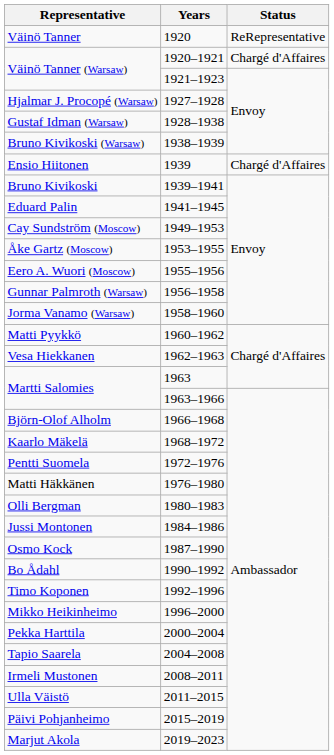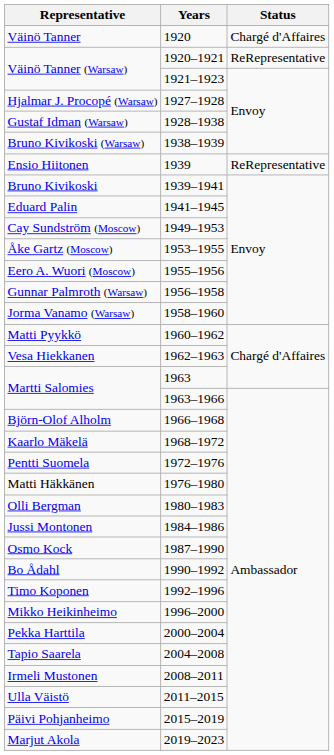 <table class="wikitable sortable">
 <tr>
 <th>Representative</th>
 <th>Years</th>
 <th>Status</th>
 </tr>
 <tr>
 <td><a href='#'>Väinö Tanner</a></td>
 <td>1920</td>
-<td>ReRepresentative</td>
+<td>Chargé d'Affaires</td>
 </tr>
 <tr>
 <td rowspan="2"><a href='#'>Väinö Tanner</a> <small>(<a href='#'>Warsaw</a>)</small></td>
 <td>1920–1921</td>
-<td>Chargé d'Affaires</td>
+<td>ReRepresentative</td>
 </tr>
 <tr>
 <td>1921–1923</td>
 <td rowspan="4">Envoy</td>
 </tr>
 <tr>
 <td><a href='#'>Hjalmar J. Procopé</a> <small>(<a href='#'>Warsaw</a>)</small></td>
 <td>1927–1928</td>
 </tr>
 <tr>
 <td><a href='#'>Gustaf Idman</a> <small>(<a href='#'>Warsaw</a>)</small></td>
 <td>1928–1938</td>
 </tr>
 <tr>
 <td><a href='#'>Bruno Kivikoski</a> <small>(<a href='#'>Warsaw</a>)</small></td>
 <td>1938–1939</td>
 </tr>
 <tr>
 <td><a href='#'>Ensio Hiitonen</a></td>
 <td>1939</td>
-<td>Chargé d'Affaires</td>
+<td>ReRepresentative</td>
 </tr>
 <tr>
 <td><a href='#'>Bruno Kivikoski</a></td>
 <td>1939–1941</td>
 <td rowspan="7">Envoy</td>
 </tr>
 <tr>
 <td><a href='#'>Eduard Palin</a></td>
 <td>1941–1945</td>
 </tr>
 <tr>
 <td><a href='#'>Cay Sundström</a> <small>(<a href='#'>Moscow</a>)</small></td>
 <td>1949–1953</td>
 </tr>
 <tr>
 <td><a href='#'>Åke Gartz</a> <small>(<a href='#'>Moscow</a>)</small></td>
 <td>1953–1955</td>
 </tr>
 <tr>
 <td><a href='#'>Eero A. Wuori</a> <small>(<a href='#'>Moscow</a>)</small></td>
 <td>1955–1956</td>
 </tr>
 <tr>
 <td><a href='#'>Gunnar Palmroth</a> <small>(<a href='#'>Warsaw</a>)</small></td>
 <td>1956–1958</td>
 </tr>
 <tr>
 <td><a href='#'>Jorma Vanamo</a> <small>(<a href='#'>Warsaw</a>)</small></td>
 <td>1958–1960</td>
 </tr>
 <tr>
 <td><a href='#'>Matti Pyykkö</a></td>
 <td>1960–1962</td>
 <td rowspan="3">Chargé d'Affaires</td>
 </tr>
 <tr>
 <td><a href='#'>Vesa Hiekkanen</a></td>
 <td>1962–1963</td>
 </tr>
 <tr>
 <td rowspan="2"><a href='#'>Martti Salomies</a></td>
 <td>1963</td>
 </tr>
 <tr>
 <td>1963–1966</td>
 <td rowspan="17">Ambassador</td>
 </tr>
 <tr>
 <td><a href='#'>Björn-Olof Alholm</a></td>
 <td>1966–1968</td>
 </tr>
 <tr>
 <td><a href='#'>Kaarlo Mäkelä</a></td>
 <td>1968–1972</td>
 </tr>
 <tr>
 <td><a href='#'>Pentti Suomela</a></td>
 <td>1972–1976</td>
 </tr>
 <tr>
 <td>Matti Häkkänen</td>
 <td>1976–1980</td>
 </tr>
 <tr>
 <td><a href='#'>Olli Bergman</a></td>
 <td>1980–1983</td>
 </tr>
 <tr>
 <td><a href='#'>Jussi Montonen</a></td>
 <td>1984–1986</td>
 </tr>
 <tr>
 <td><a href='#'>Osmo Kock</a></td>
 <td>1987–1990</td>
 </tr>
 <tr>
 <td><a href='#'>Bo Ådahl</a></td>
 <td>1990–1992</td>
 </tr>
 <tr>
 <td><a href='#'>Timo Koponen</a></td>
 <td>1992–1996</td>
 </tr>
 <tr>
 <td><a href='#'>Mikko Heikinheimo</a></td>
 <td>1996–2000</td>
 </tr>
 <tr>
 <td><a href='#'>Pekka Harttila</a></td>
 <td>2000–2004</td>
 </tr>
 <tr>
 <td><a href='#'>Tapio Saarela</a></td>
 <td>2004–2008</td>
 </tr>
 <tr>
 <td><a href='#'>Irmeli Mustonen</a></td>
 <td>2008–2011</td>
 </tr>
 <tr>
 <td><a href='#'>Ulla Väistö</a></td>
 <td>2011–2015</td>
 </tr>
 <tr>
 <td><a href='#'>Päivi Pohjanheimo</a></td>
 <td>2015–2019</td>
 </tr>
 <tr>
 <td><a href='#'>Marjut Akola</a></td>
 <td>2019–2023</td>
 </tr>
 </table>
